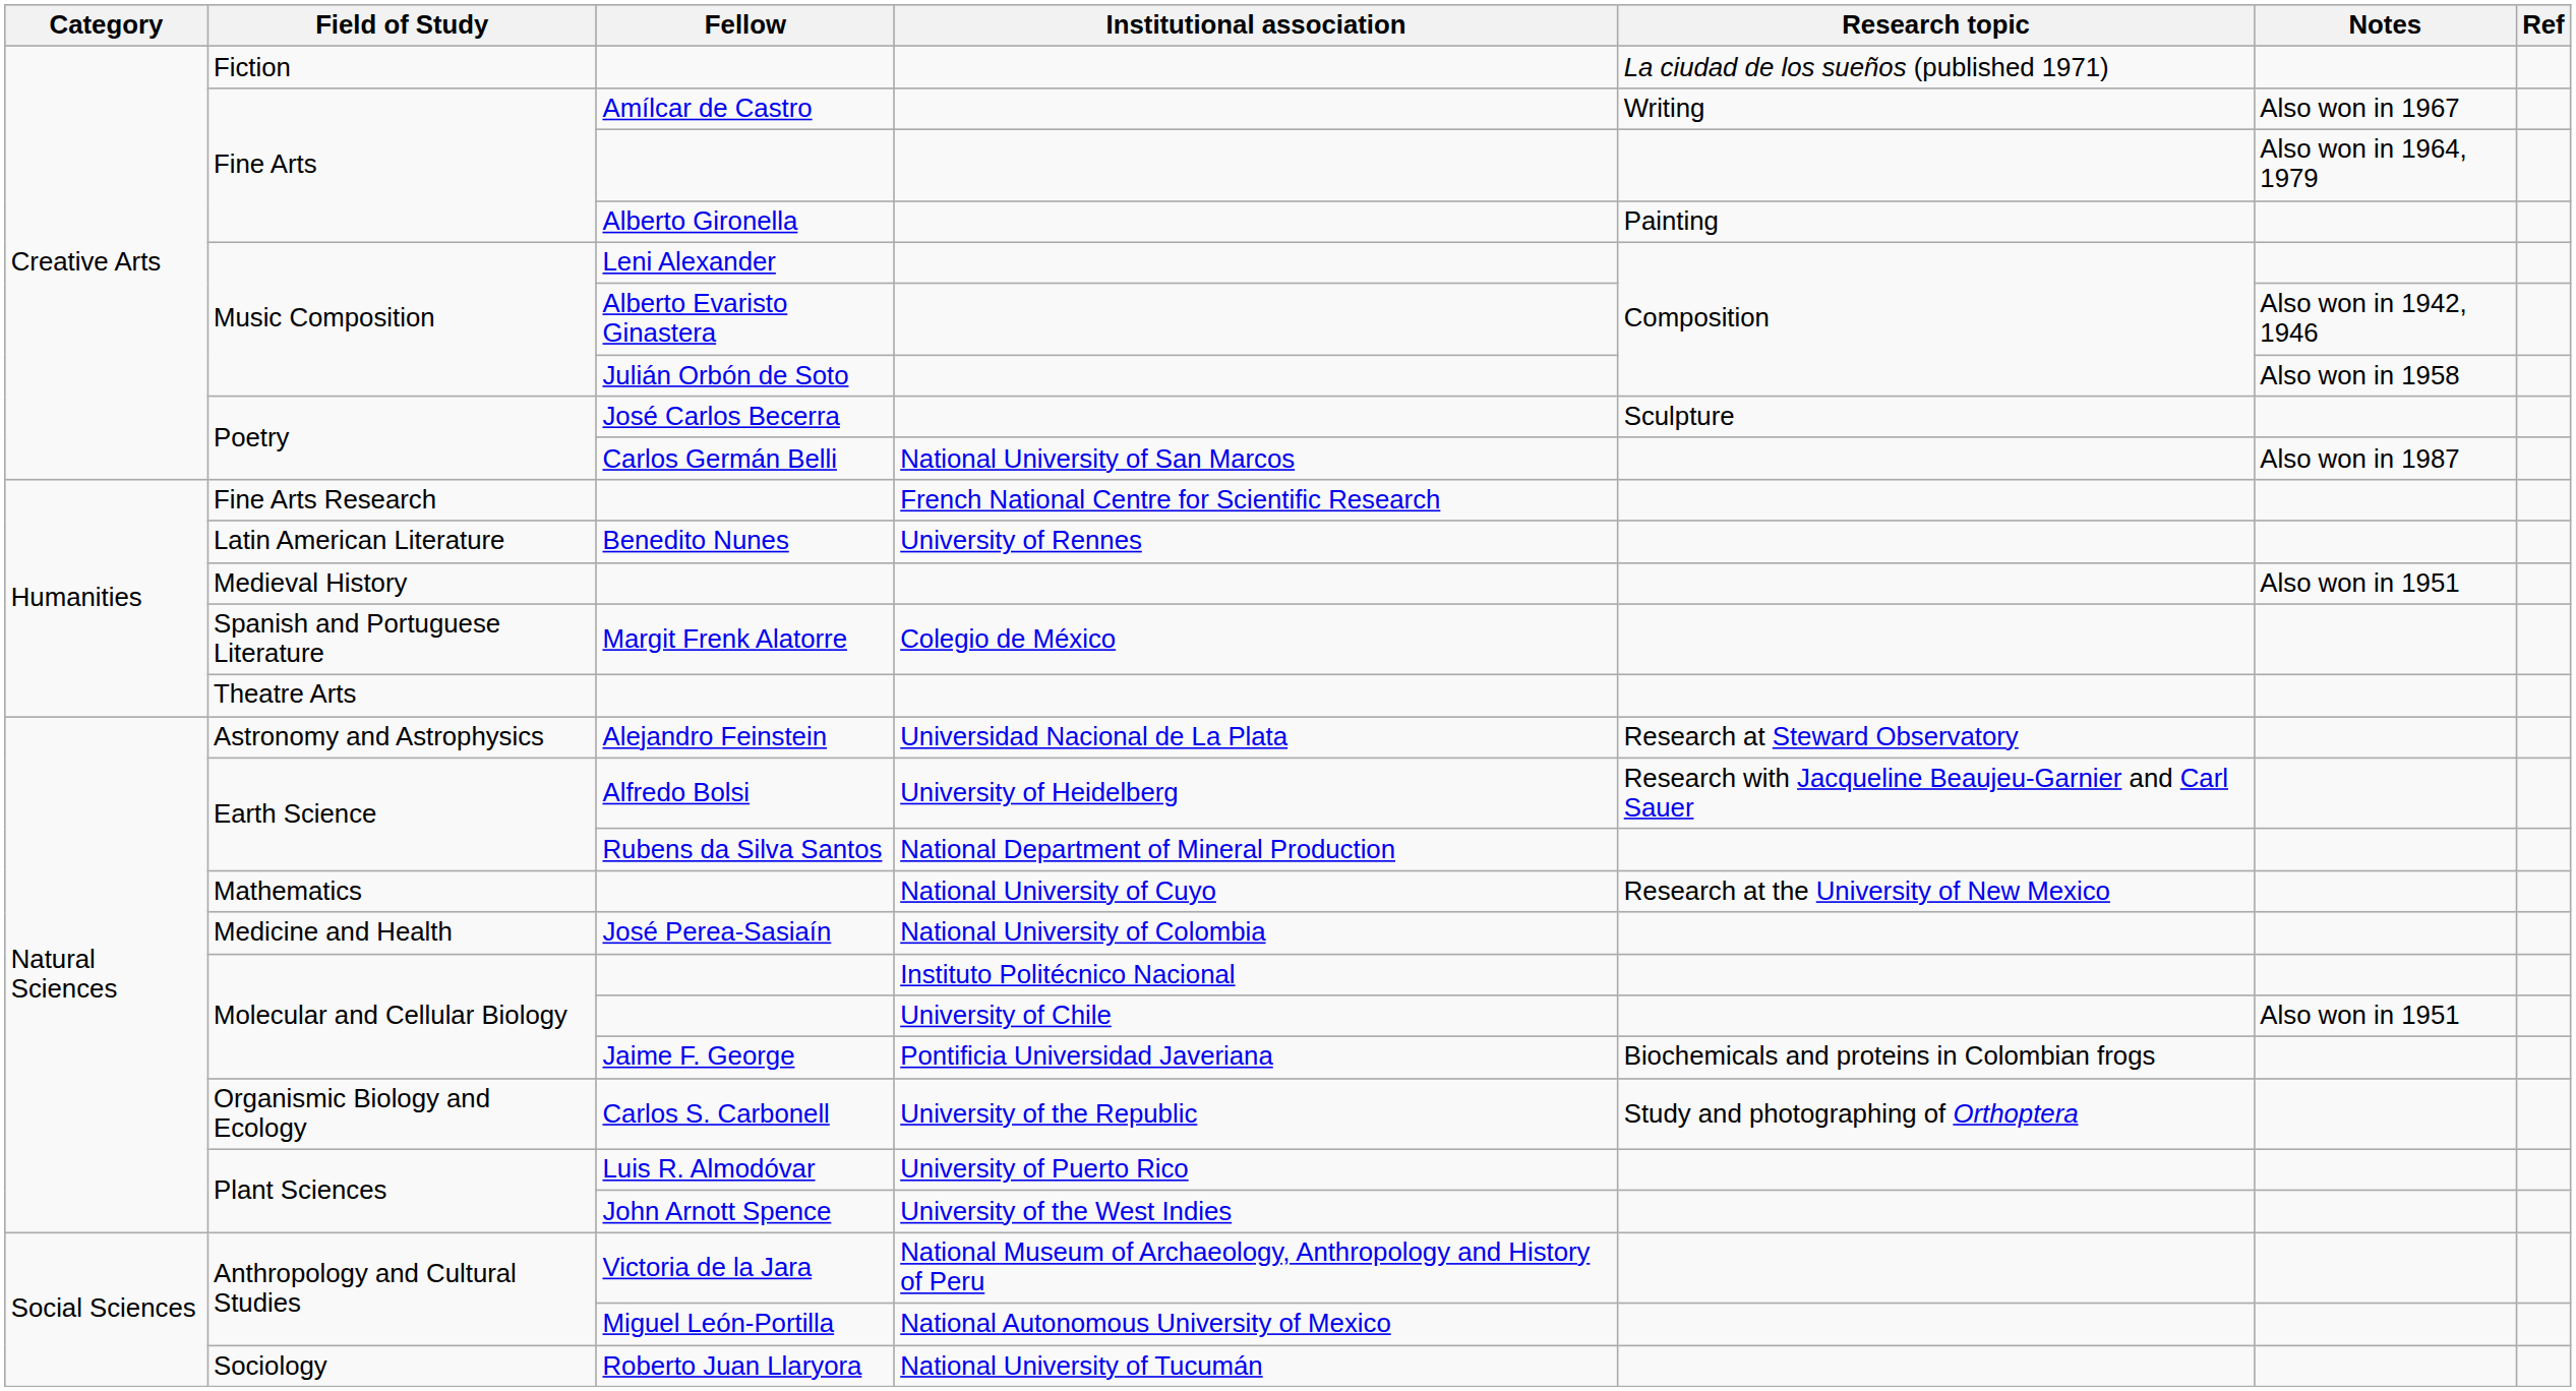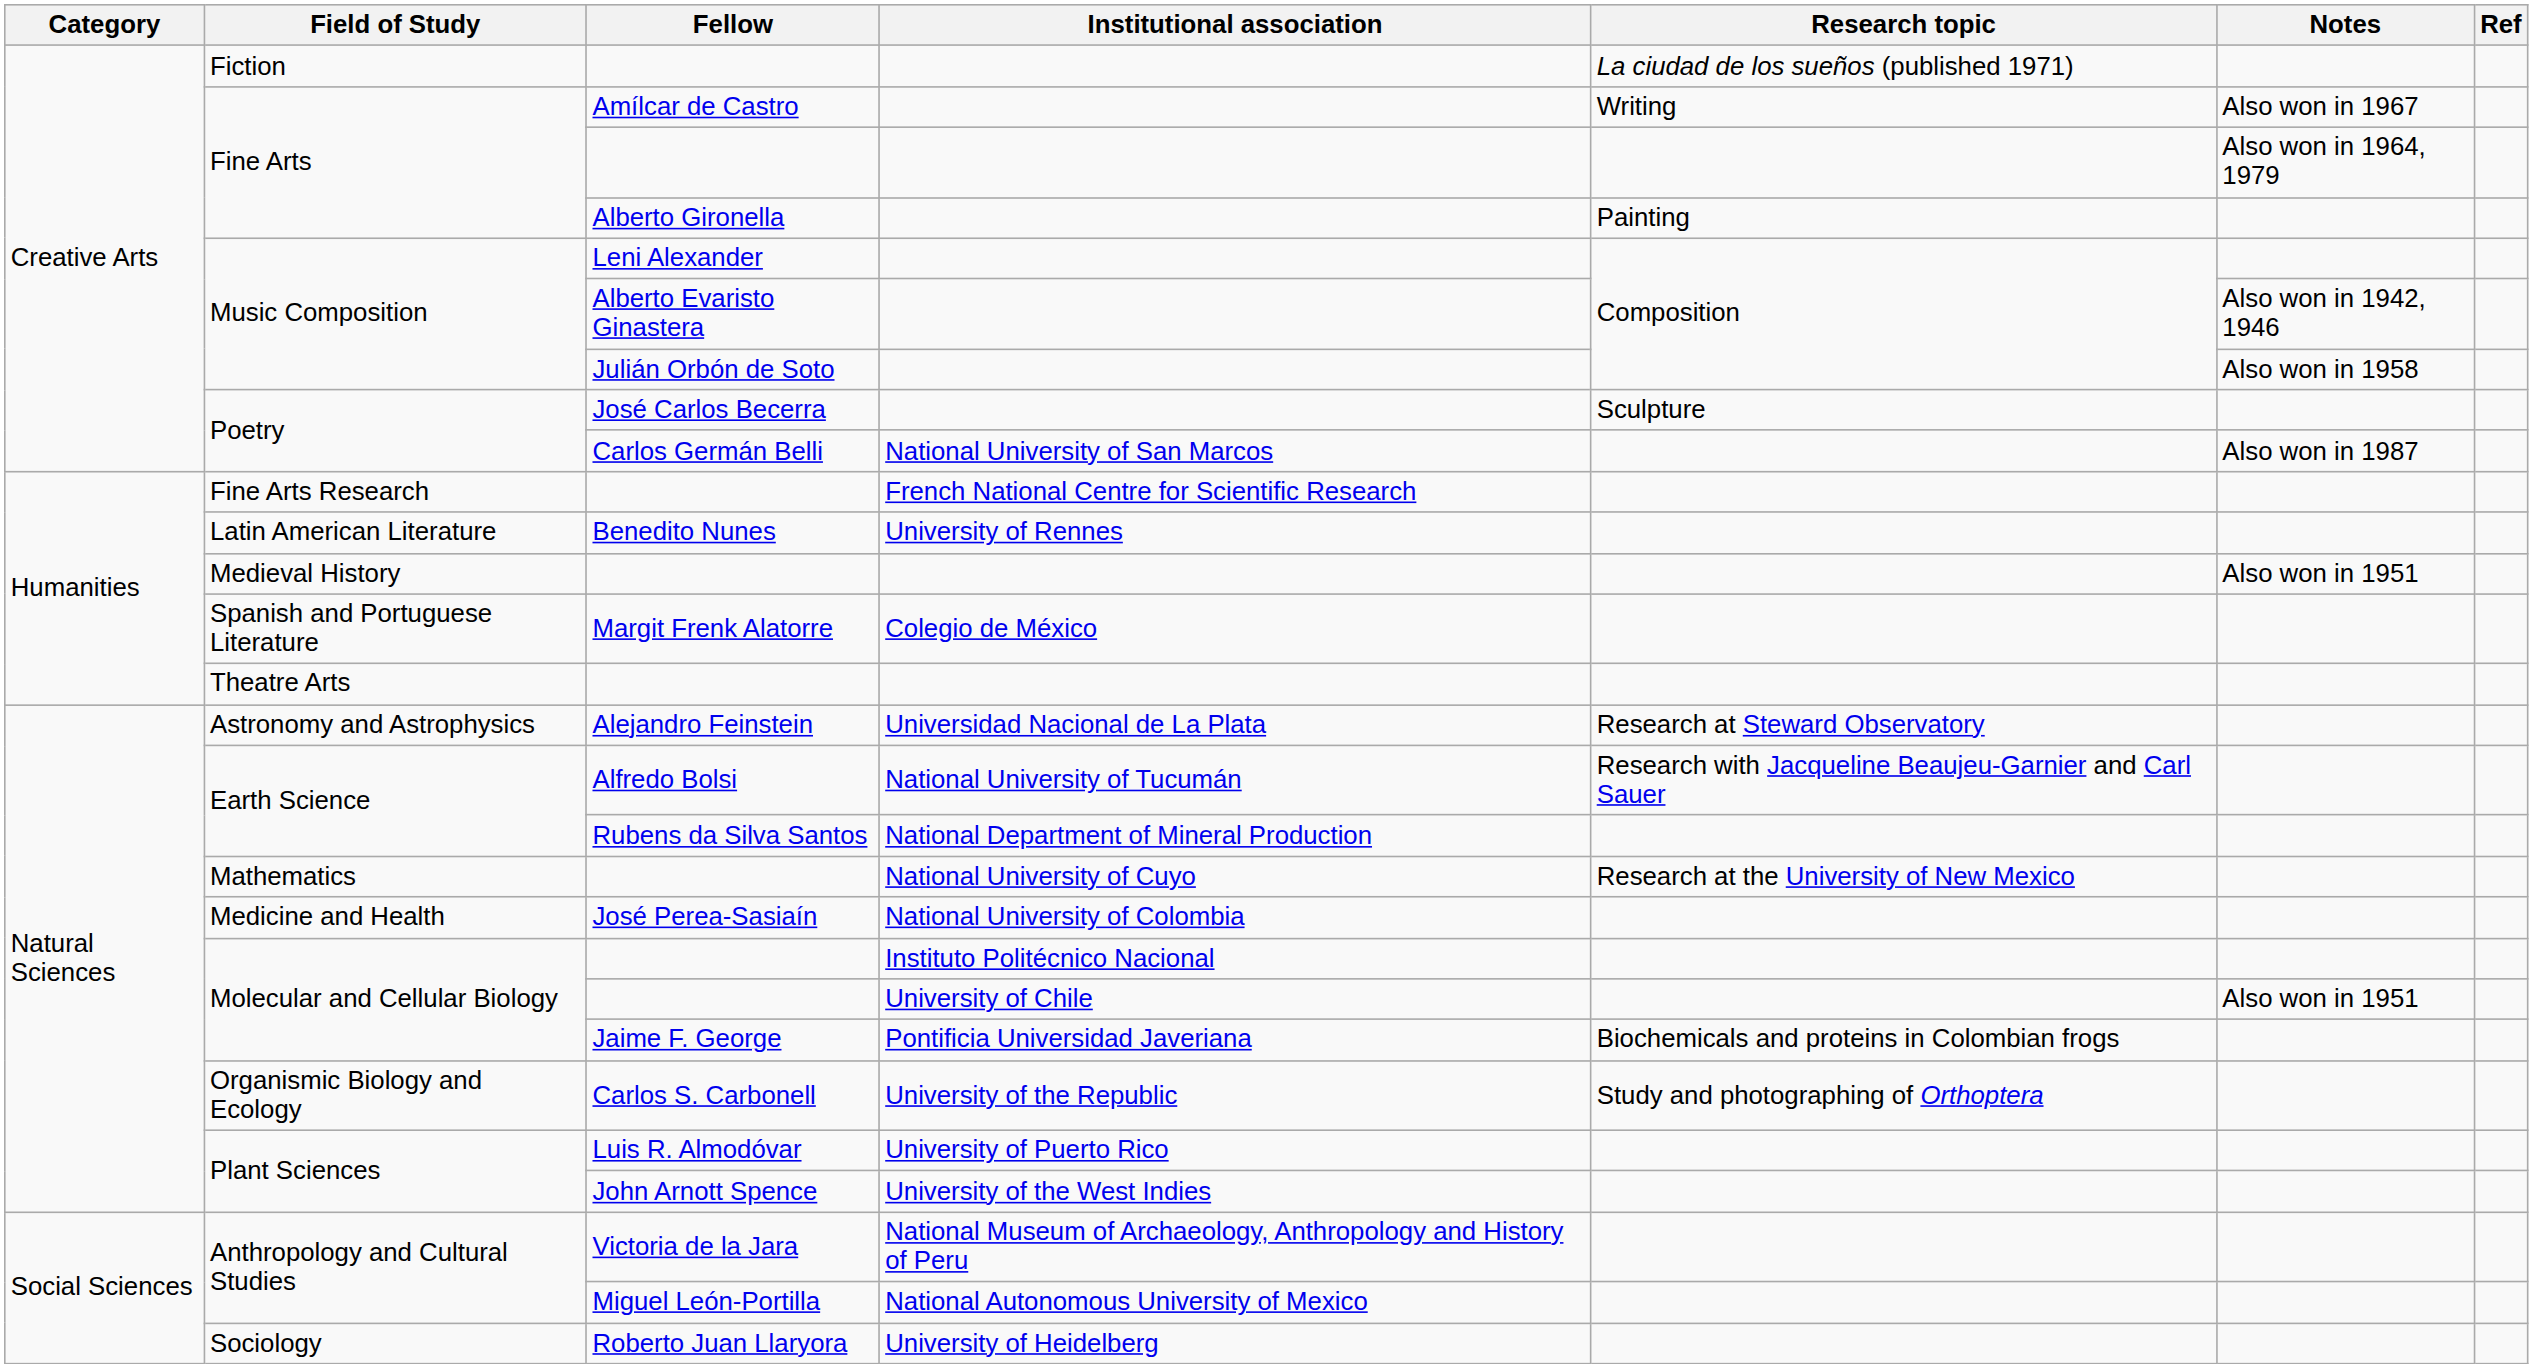 <table class="wikitable sortable static-row-numbers static-row-header-text">
 <tr>
 <th>Category</th>
 <th>Field of Study</th>
 <th>Fellow</th>
 <th>Institutional association </th>
 <th>Research topic</th>
 <th>Notes</th>
 <th class="unsortable">Ref</th>
 </tr>
 <tr>
 <td rowspan="9">Creative Arts</td>
 <td>Fiction</td>
 <td></td>
 <td></td>
 <td><em>La ciudad de los sueños</em> (published 1971)</td>
 <td></td>
 <td></td>
 </tr>
 <tr>
 <td rowspan="3">Fine Arts</td>
 <td><a href='#'>Amílcar de Castro</a></td>
 <td></td>
 <td>Writing</td>
 <td>Also won in 1967</td>
 <td></td>
 </tr>
 <tr>
 <td></td>
 <td></td>
 <td></td>
 <td>Also won in 1964, 1979</td>
 <td></td>
 </tr>
 <tr>
 <td><a href='#'>Alberto Gironella</a></td>
 <td></td>
 <td>Painting</td>
 <td></td>
 <td></td>
 </tr>
 <tr>
 <td rowspan="3">Music Composition</td>
 <td><a href='#'>Leni Alexander</a></td>
 <td></td>
 <td rowspan="3">Composition</td>
 <td></td>
 <td></td>
 </tr>
 <tr>
 <td><a href='#'>Alberto Evaristo Ginastera</a></td>
 <td></td>
 <td>Also won in 1942, 1946</td>
 <td></td>
 </tr>
 <tr>
 <td><a href='#'>Julián Orbón de Soto</a></td>
 <td></td>
 <td>Also won in 1958</td>
 <td></td>
 </tr>
 <tr>
 <td rowspan="2">Poetry</td>
 <td><a href='#'>José Carlos Becerra</a></td>
 <td></td>
 <td>Sculpture</td>
 <td></td>
 <td></td>
 </tr>
 <tr>
 <td><a href='#'>Carlos Germán Belli</a></td>
 <td><a href='#'>National University of San Marcos</a></td>
 <td></td>
 <td>Also won in 1987</td>
 <td></td>
 </tr>
 <tr>
 <td rowspan="5">Humanities</td>
 <td>Fine Arts Research</td>
 <td></td>
 <td><a href='#'>French National Centre for Scientific Research</a></td>
 <td></td>
 <td></td>
 <td></td>
 </tr>
 <tr>
 <td>Latin American Literature</td>
 <td><a href='#'>Benedito Nunes</a></td>
 <td><a href='#'>University of Rennes</a></td>
 <td></td>
 <td></td>
 <td></td>
 </tr>
 <tr>
 <td>Medieval History</td>
 <td></td>
 <td></td>
 <td></td>
 <td>Also won in 1951</td>
 <td></td>
 </tr>
 <tr>
 <td>Spanish and Portuguese Literature</td>
 <td><a href='#'>Margit Frenk Alatorre</a></td>
 <td><a href='#'>Colegio de México</a></td>
 <td></td>
 <td></td>
 <td></td>
 </tr>
 <tr>
 <td>Theatre Arts</td>
 <td></td>
 <td></td>
 <td></td>
 <td></td>
 <td></td>
 </tr>
 <tr>
 <td rowspan="11">Natural Sciences</td>
 <td>Astronomy and Astrophysics</td>
 <td><a href='#'>Alejandro Feinstein</a></td>
 <td><a href='#'>Universidad Nacional de La Plata</a></td>
 <td>Research at <a href='#'>Steward Observatory</a></td>
 <td></td>
 <td></td>
 </tr>
 <tr>
 <td rowspan="2">Earth Science</td>
 <td><a href='#'>Alfredo Bolsi</a></td>
-<td><a href='#'>University of Heidelberg</a></td>
+<td><a href='#'>National University of Tucumán</a></td>
 <td>Research with <a href='#'>Jacqueline Beaujeu-Garnier</a> and <a href='#'>Carl Sauer</a></td>
 <td></td>
 <td></td>
 </tr>
 <tr>
 <td><a href='#'>Rubens da Silva Santos</a></td>
 <td><a href='#'>National Department of Mineral Production</a></td>
 <td></td>
 <td></td>
 <td></td>
 </tr>
 <tr>
 <td>Mathematics</td>
 <td></td>
 <td><a href='#'>National University of Cuyo</a></td>
 <td>Research at the <a href='#'>University of New Mexico</a></td>
 <td></td>
 <td></td>
 </tr>
 <tr>
 <td>Medicine and Health</td>
 <td><a href='#'>José Perea-Sasiaín</a></td>
 <td><a href='#'>National University of Colombia</a></td>
 <td></td>
 <td></td>
 <td></td>
 </tr>
 <tr>
 <td rowspan="3">Molecular and Cellular Biology</td>
 <td></td>
 <td><a href='#'>Instituto Politécnico Nacional</a></td>
 <td></td>
 <td></td>
 <td></td>
 </tr>
 <tr>
 <td></td>
 <td><a href='#'>University of Chile</a></td>
 <td></td>
 <td>Also won in 1951</td>
 <td></td>
 </tr>
 <tr>
 <td><a href='#'>Jaime F. George</a></td>
 <td><a href='#'>Pontificia Universidad Javeriana</a></td>
 <td>Biochemicals and proteins in Colombian frogs</td>
 <td></td>
 <td></td>
 </tr>
 <tr>
 <td>Organismic Biology and Ecology</td>
 <td><a href='#'>Carlos S. Carbonell</a></td>
 <td><a href='#'>University of the Republic</a></td>
 <td>Study and photographing of <em><a href='#'>Orthoptera</a></em></td>
 <td></td>
 <td></td>
 </tr>
 <tr>
 <td rowspan="2">Plant Sciences</td>
 <td><a href='#'>Luis R. Almodóvar</a></td>
 <td><a href='#'>University of Puerto Rico</a></td>
 <td></td>
 <td></td>
 <td></td>
 </tr>
 <tr>
 <td><a href='#'>John Arnott Spence</a></td>
 <td><a href='#'>University of the West Indies</a></td>
 <td></td>
 <td></td>
 <td></td>
 </tr>
 <tr>
 <td rowspan="3">Social Sciences</td>
 <td rowspan="2">Anthropology and Cultural Studies</td>
 <td><a href='#'>Victoria de la Jara</a></td>
 <td><a href='#'>National Museum of Archaeology, Anthropology and History of Peru</a></td>
 <td></td>
 <td></td>
 <td></td>
 </tr>
 <tr>
 <td><a href='#'>Miguel León-Portilla</a></td>
 <td><a href='#'>National Autonomous University of Mexico</a></td>
 <td></td>
 <td></td>
 <td></td>
 </tr>
 <tr>
 <td>Sociology</td>
 <td><a href='#'>Roberto Juan Llaryora</a></td>
-<td><a href='#'>National University of Tucumán</a></td>
+<td><a href='#'>University of Heidelberg</a></td>
 <td></td>
 <td></td>
 <td></td>
 </tr>
 </table>
